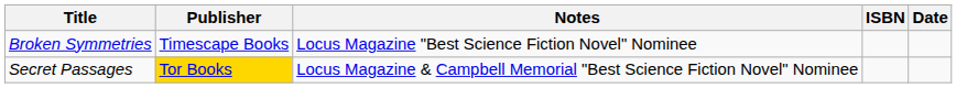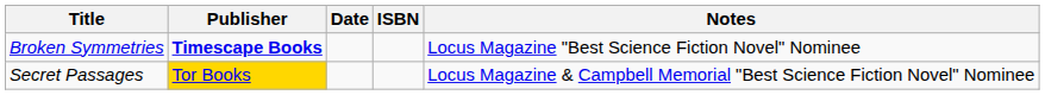 <table class="wikitable">
 <tr>
 <th>Title</th>
 <th>Publisher</th>
+<th>Date</th>
+<th>ISBN</th>
 <th>Notes</th>
-<th>ISBN</th>
-<th>Date</th>
 </tr>
 <tr>
 <td><em><a href='#'>Broken Symmetries</a></em></td>
-<td><a href='#'>Timescape Books</a></td>
-<td><a href='#'>Locus Magazine</a> "Best Science Fiction Novel" Nominee</td>
+<td><strong><a href='#'>Timescape Books</a></strong></td>
 <td></td>
 <td></td>
+<td><a href='#'>Locus Magazine</a> "Best Science Fiction Novel" Nominee</td>
 </tr>
 <tr>
 <td><em>Secret Passages</em></td>
 <td style="background: gold;"><a href='#'>Tor Books</a></td>
-<td><a href='#'>Locus Magazine</a> & <a href='#'>Campbell Memorial</a> "Best Science Fiction Novel" Nominee</td>
 <td></td>
 <td></td>
+<td><a href='#'>Locus Magazine</a> & <a href='#'>Campbell Memorial</a> "Best Science Fiction Novel" Nominee</td>
 </tr>
 </table>
